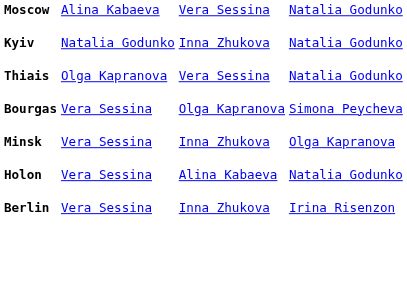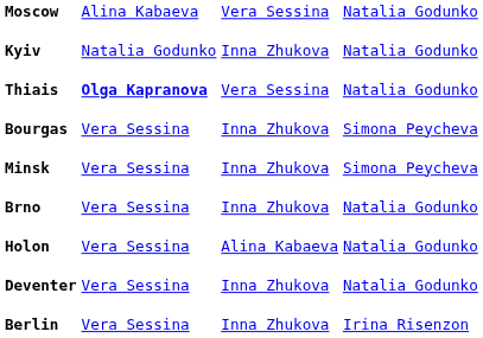 <table>
 <tr>
 <th scope=row style="text-align:left">Moscow</th>
 <td style="height:30px;"> <a href='#'>Alina Kabaeva</a></td>
 <td style="height:30px;"> <a href='#'>Vera Sessina</a></td>
 <td style="height:30px;"> <a href='#'>Natalia Godunko</a></td>
 </tr>
 <tr>
 <th scope=row style="text-align:left">Kyiv</th>
 <td style="height:30px;"> <a href='#'>Natalia Godunko</a></td>
 <td style="height:30px;"> <a href='#'>Inna Zhukova</a></td>
 <td style="height:30px;"> <a href='#'>Natalia Godunko</a></td>
 </tr>
 <tr>
 <th scope=row style="text-align:left">Thiais</th>
-<td style="height:30px;"> <a href='#'>Olga Kapranova</a></td>
+<td style="height:30px;"><strong> <a href='#'>Olga Kapranova</a></strong></td>
 <td style="height:30px;"> <a href='#'>Vera Sessina</a></td>
 <td style="height:30px;"> <a href='#'>Natalia Godunko</a></td>
 </tr>
 <tr>
 <th scope=row style="text-align:left">Bourgas</th>
 <td style="height:30px;"> <a href='#'>Vera Sessina</a></td>
-<td style="height:30px;"> <a href='#'>Olga Kapranova</a></td>
+<td style="height:30px;"> <a href='#'>Inna Zhukova</a></td>
 <td style="height:30px;"> <a href='#'>Simona Peycheva</a></td>
 </tr>
 <tr>
 <th scope=row style="text-align:left">Minsk</th>
 <td style="height:30px;"> <a href='#'>Vera Sessina</a></td>
 <td style="height:30px;"> <a href='#'>Inna Zhukova</a></td>
-<td style="height:30px;"> <a href='#'>Olga Kapranova</a></td>
+<td style="height:30px;"> <a href='#'>Simona Peycheva</a></td>
+</tr>
+<tr>
+<th scope=row style="text-align:left">Brno</th>
+<td style="height:30px;"> <a href='#'>Vera Sessina</a></td>
+<td style="height:30px;"> <a href='#'>Inna Zhukova</a></td>
+<td style="height:30px;"> <a href='#'>Natalia Godunko</a></td>
 </tr>
 <tr>
 <th scope=row style="text-align:left">Holon</th>
 <td style="height:30px;"> <a href='#'>Vera Sessina</a></td>
 <td style="height:30px;"> <a href='#'>Alina Kabaeva</a></td>
+<td style="height:30px;"> <a href='#'>Natalia Godunko</a></td>
+</tr>
+<tr>
+<th scope=row style="text-align:left">Deventer</th>
+<td style="height:30px;"> <a href='#'>Vera Sessina</a></td>
+<td style="height:30px;"> <a href='#'>Inna Zhukova</a></td>
 <td style="height:30px;"> <a href='#'>Natalia Godunko</a></td>
 </tr>
 <tr>
 <th scope=row style="text-align:left">Berlin</th>
 <td style="height:30px;"> <a href='#'>Vera Sessina</a></td>
 <td style="height:30px;"> <a href='#'>Inna Zhukova</a></td>
 <td style="height:30px;"> <a href='#'>Irina Risenzon</a></td>
 </tr>
 <tr>
 </tr>
 </table>
